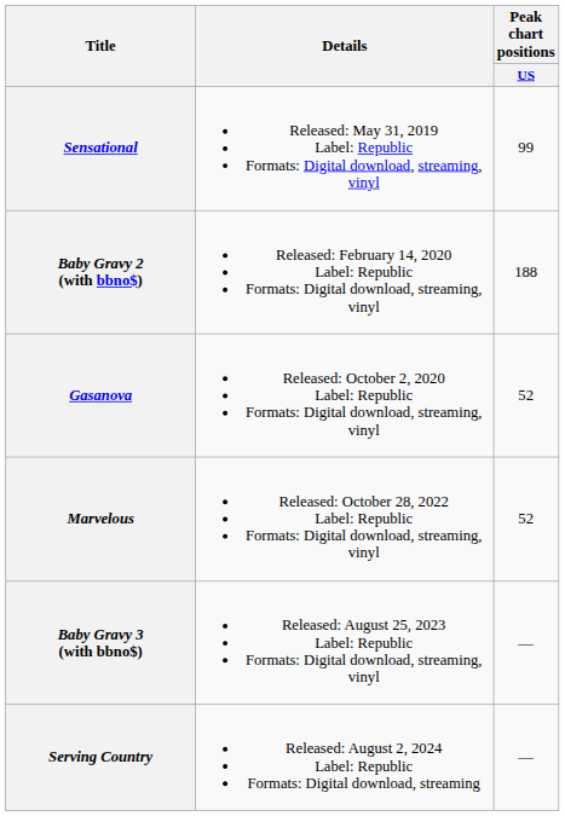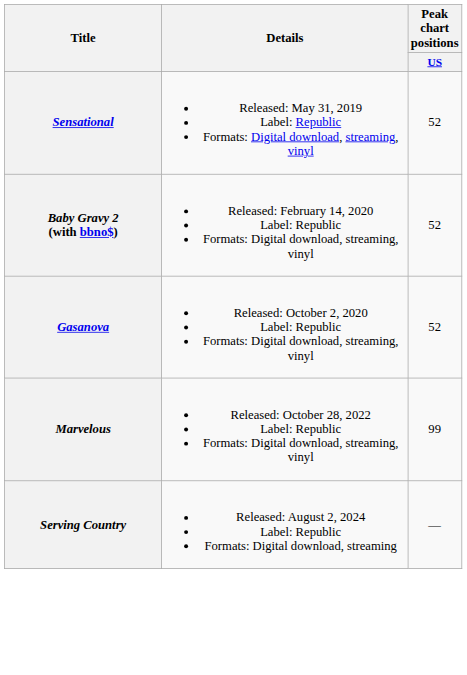 <table class="wikitable plainrowheaders" style="text-align:center;">
 <tr>
 <th scope="col" rowspan="2" style="width:12em;">Title</th>
 <th scope="col" rowspan="2" style="width:19em;">Details</th>
 <th scope="col" colspan="1">Peak chart positions</th>
 </tr>
 <tr>
 <th scope="col" style="width:2.5em;font-size:90%;"><a href='#'>US</a><br></th>
 </tr>
 <tr>
 <th scope="row"><em><a href='#'>Sensational</a></em></th>
 <td><br><ul><li>Released: May 31, 2019</li><li>Label: <a href='#'>Republic</a></li><li>Formats: <a href='#'>Digital download</a>, <a href='#'>streaming</a>, <a href='#'>vinyl</a></li></ul></td>
-<td>99</td>
+<td>52</td>
 </tr>
 <tr>
 <th scope="row"><em>Baby Gravy 2</em><br><span>(with <a href='#'>bbno$</a>)</span></th>
 <td><br><ul><li>Released: February 14, 2020</li><li>Label: Republic</li><li>Formats: Digital download, streaming, vinyl</li></ul></td>
-<td>188</td>
+<td>52</td>
 </tr>
 <tr>
 <th scope="row"><em><a href='#'>Gasanova</a></em></th>
 <td><br><ul><li>Released: October 2, 2020</li><li>Label: Republic</li><li>Formats: Digital download, streaming, vinyl</li></ul></td>
 <td>52</td>
 </tr>
 <tr>
 <th scope="row"><em>Marvelous</em></th>
 <td><br><ul><li>Released: October 28, 2022</li><li>Label: Republic</li><li>Formats: Digital download, streaming, vinyl</li></ul></td>
-<td>52</td>
-</tr>
-<tr>
-<th scope="row"><em>Baby Gravy 3</em><br><span>(with bbno$)</span></th>
-<td><br><ul><li>Released: August 25, 2023</li><li>Label: Republic</li><li>Formats: Digital download, streaming, vinyl</li></ul></td>
-<td>—</td>
+<td>99</td>
 </tr>
 <tr>
 <th scope="row"><em>Serving Country</em><br></th>
 <td><br><ul><li>Released: August 2, 2024</li><li>Label: Republic</li><li>Formats: Digital download, streaming</li></ul></td>
 <td>—</td>
 </tr>
 </table>
